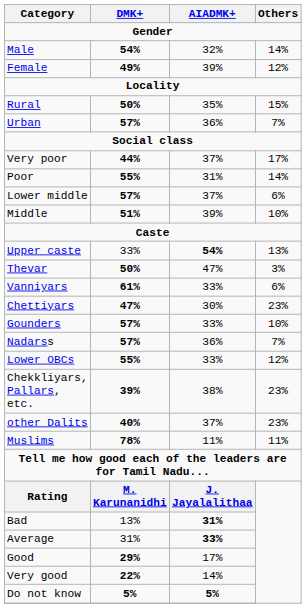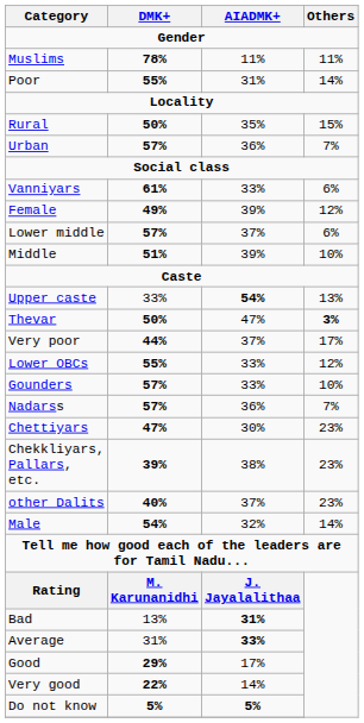 <table class="wikitable" border="1" style = "float: left; width:300px">
 <tr>
 <th>Category</th>
 <th><a href='#'>DMK+</a></th>
 <th><a href='#'>AIADMK+</a></th>
 <th>Others</th>
 </tr>
 <tr>
 <td colspan = "4" align = "center"><strong>Gender</strong></td>
 </tr>
 <tr>
-<td><a href='#'>Male</a></td>
-<td align = "center"><strong>54%</strong></td>
-<td align = "center">32%</td>
-<td align = "center">14%</td>
+<td><a href='#'>Muslims</a></td>
+<td align = "center"><strong>78%</strong></td>
+<td align = "center">11%</td>
+<td align = "center">11%</td>
 </tr>
 <tr>
-<td><a href='#'>Female</a></td>
-<td align = "center"><strong>49%</strong></td>
-<td align = "center">39%</td>
-<td align = "center">12%</td>
+<td>Poor</td>
+<td align = "center"><strong>55%</strong></td>
+<td align = "center">31%</td>
+<td align = "center">14%</td>
 </tr>
 <tr>
 <td colspan = "4" align = "center"><strong>Locality</strong></td>
 </tr>
 <tr>
 <td><a href='#'>Rural</a></td>
 <td align = "center"><strong>50%</strong></td>
 <td align = "center">35%</td>
 <td align = "center">15%</td>
 </tr>
 <tr>
 <td><a href='#'>Urban</a></td>
 <td align = "center"><strong>57%</strong></td>
 <td align = "center">36%</td>
 <td align = "center">7%</td>
 </tr>
 <tr>
 <td colspan = "4" align = "center"><strong>Social class</strong></td>
 </tr>
 <tr>
-<td>Very poor</td>
-<td align = "center"><strong>44%</strong></td>
-<td align = "center">37%</td>
-<td align = "center">17%</td>
+<td><a href='#'>Vanniyars</a></td>
+<td align = "center"><strong>61%</strong></td>
+<td align = "center">33%</td>
+<td align = "center">6%</td>
 </tr>
 <tr>
-<td>Poor</td>
-<td align = "center"><strong>55%</strong></td>
-<td align = "center">31%</td>
-<td align = "center">14%</td>
+<td><a href='#'>Female</a></td>
+<td align = "center"><strong>49%</strong></td>
+<td align = "center">39%</td>
+<td align = "center">12%</td>
 </tr>
 <tr>
 <td>Lower middle</td>
 <td align = "center"><strong>57%</strong></td>
 <td align = "center">37%</td>
 <td align = "center">6%</td>
 </tr>
 <tr>
 <td>Middle</td>
 <td align = "center"><strong>51%</strong></td>
 <td align = "center">39%</td>
 <td align = "center">10%</td>
 </tr>
 <tr>
 <td colspan = "4" align = "center"><strong>Caste</strong></td>
 </tr>
 <tr>
 <td><a href='#'>Upper caste</a></td>
 <td align = "center">33%</td>
 <td align = "center"><strong>54%</strong></td>
 <td align = "center">13%</td>
 </tr>
 <tr>
 <td><a href='#'>Thevar</a></td>
 <td align = "center"><strong>50%</strong></td>
 <td align = "center">47%</td>
-<td align = "center">3%</td>
+<td align = "center"><strong>3%</strong></td>
 </tr>
 <tr>
-<td><a href='#'>Vanniyars</a></td>
-<td align = "center"><strong>61%</strong></td>
-<td align = "center">33%</td>
-<td align = "center">6%</td>
+<td>Very poor</td>
+<td align = "center"><strong>44%</strong></td>
+<td align = "center">37%</td>
+<td align = "center">17%</td>
 </tr>
 <tr>
-<td><a href='#'>Chettiyars</a></td>
-<td align = "center"><strong>47%</strong></td>
-<td align = "center">30%</td>
-<td align = "center">23%</td>
+<td><a href='#'>Lower OBCs</a></td>
+<td align = "center"><strong>55%</strong></td>
+<td align = "center">33%</td>
+<td align = "center">12%</td>
 </tr>
 <tr>
 <td><a href='#'>Gounders</a></td>
 <td align = "center"><strong>57%</strong></td>
 <td align = "center">33%</td>
 <td align = "center">10%</td>
 </tr>
 <tr>
 <td><a href='#'>Nadars</a>s</td>
 <td align = "center"><strong>57%</strong></td>
 <td align = "center">36%</td>
 <td align = "center">7%</td>
 </tr>
 <tr>
-<td><a href='#'>Lower OBCs</a></td>
-<td align = "center"><strong>55%</strong></td>
-<td align = "center">33%</td>
-<td align = "center">12%</td>
+<td><a href='#'>Chettiyars</a></td>
+<td align = "center"><strong>47%</strong></td>
+<td align = "center">30%</td>
+<td align = "center">23%</td>
 </tr>
 <tr>
 <td>Chekkliyars, <a href='#'>Pallars</a>, etc.</td>
 <td align = "center"><strong>39%</strong></td>
 <td align = "center">38%</td>
 <td align = "center">23%</td>
 </tr>
 <tr>
 <td><a href='#'>other Dalits</a></td>
 <td align = "center"><strong>40%</strong></td>
 <td align = "center">37%</td>
 <td align = "center">23%</td>
 </tr>
 <tr>
-<td><a href='#'>Muslims</a></td>
-<td align = "center"><strong>78%</strong></td>
-<td align = "center">11%</td>
-<td align = "center">11%</td>
+<td><a href='#'>Male</a></td>
+<td align = "center"><strong>54%</strong></td>
+<td align = "center">32%</td>
+<td align = "center">14%</td>
 </tr>
 <tr>
 <td colspan = "4" align = "center"><strong>Tell me how good each of the leaders are for Tamil Nadu...</strong></td>
 </tr>
 <tr>
 <th>Rating</th>
 <th><a href='#'>M. Karunanidhi</a></th>
 <th><a href='#'>J. Jayalalithaa</a></th>
 </tr>
 <tr>
 <td>Bad</td>
 <td align = "center">13%</td>
 <td align = "center"><strong>31%</strong></td>
 </tr>
 <tr>
 <td>Average</td>
 <td align = "center">31%</td>
 <td align = "center"><strong>33%</strong></td>
 </tr>
 <tr>
 <td>Good</td>
 <td align = "center"><strong>29%</strong></td>
 <td align = "center">17%</td>
 </tr>
 <tr>
 <td>Very good</td>
 <td align = "center"><strong>22%</strong></td>
 <td align = "center">14%</td>
 </tr>
 <tr>
 <td>Do not know</td>
 <td align = "center"><strong>5%</strong></td>
 <td align = "center"><strong>5%</strong></td>
 </tr>
 <tr>
 </tr>
 </table>
